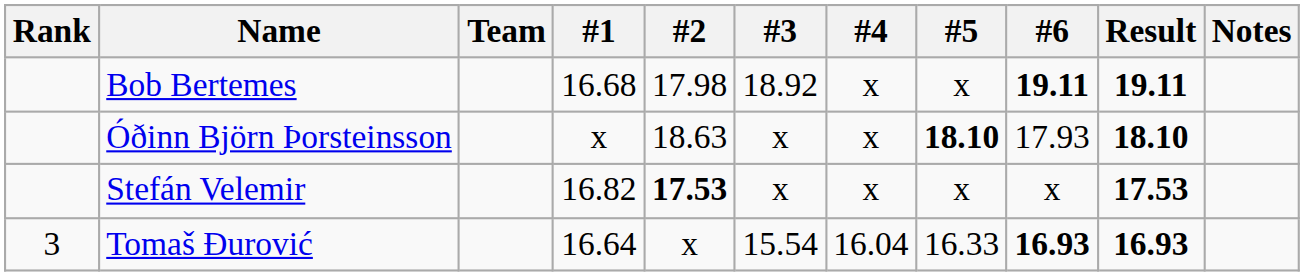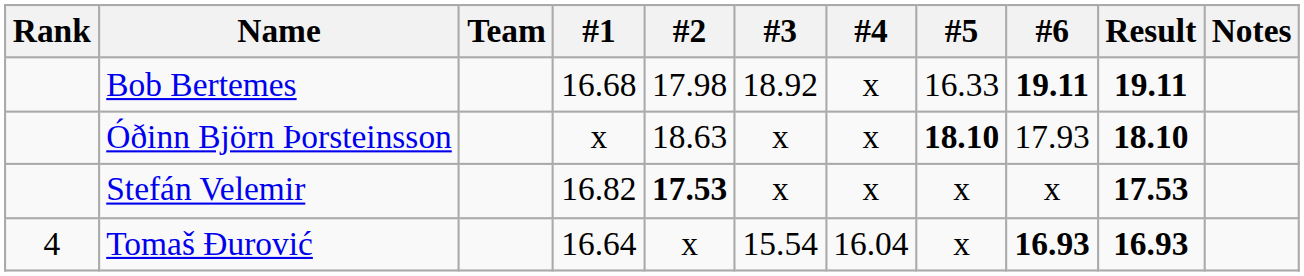 <table class="wikitable sortable" style="text-align:center">
 <tr>
 <th>Rank</th>
 <th>Name</th>
 <th>Team</th>
 <th>#1</th>
 <th>#2</th>
 <th>#3</th>
 <th>#4</th>
 <th>#5</th>
 <th>#6</th>
 <th>Result</th>
 <th>Notes</th>
 </tr>
 <tr>
 <td></td>
 <td align="left"><a href='#'>Bob Bertemes</a></td>
 <td align=left></td>
 <td>16.68</td>
 <td>17.98</td>
 <td>18.92</td>
 <td>x</td>
-<td>x</td>
+<td>16.33</td>
 <td><strong>19.11</strong></td>
 <td><strong>19.11</strong></td>
 <td></td>
 </tr>
 <tr>
 <td></td>
 <td align="left"><a href='#'>Óðinn Björn Þorsteinsson</a></td>
 <td align=left></td>
 <td>x</td>
 <td>18.63</td>
 <td>x</td>
 <td>x</td>
 <td><strong>18.10</strong></td>
 <td>17.93</td>
 <td><strong>18.10</strong></td>
 <td></td>
 </tr>
 <tr>
 <td></td>
 <td align="left"><a href='#'>Stefán Velemir</a></td>
 <td align=left></td>
 <td>16.82</td>
 <td><strong>17.53</strong></td>
 <td>x</td>
 <td>x</td>
 <td>x</td>
 <td>x</td>
 <td><strong>17.53</strong></td>
 <td></td>
 </tr>
 <tr>
-<td>3</td>
+<td>4</td>
 <td align="left"><a href='#'>Tomaš Ðurović</a></td>
 <td align=left></td>
 <td>16.64</td>
 <td>x</td>
 <td>15.54</td>
 <td>16.04</td>
-<td>16.33</td>
+<td>x</td>
 <td><strong>16.93</strong></td>
 <td><strong>16.93</strong></td>
 <td></td>
 </tr>
 </table>
